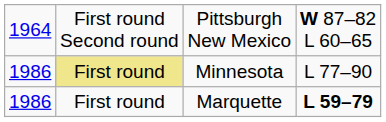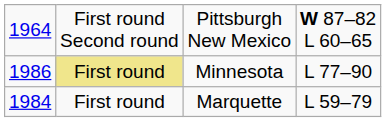 <table class="wikitable">
 <tr align="center">
 <td><a href='#'>1964</a></td>
 <td>First round<br>Second round</td>
 <td>Pittsburgh<br>New Mexico</td>
 <td><strong>W</strong> 87–82<br>L 60–65</td>
 </tr>
 <tr align=center>
 <td><a href='#'>1986</a></td>
 <td style="background: khaki;">First round</td>
 <td>Minnesota</td>
 <td>L 77–90</td>
 </tr>
 <tr align=center>
-<td><a href='#'>1986</a></td>
+<td><a href='#'>1984</a></td>
 <td>First round</td>
 <td>Marquette</td>
-<td><strong>L 59–79</strong></td>
+<td>L 59–79</td>
 </tr>
 </table>
